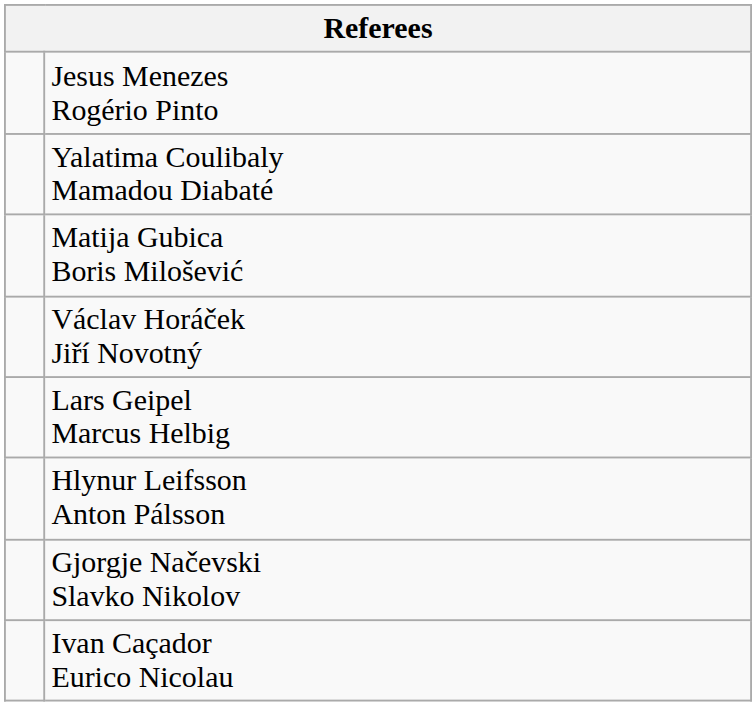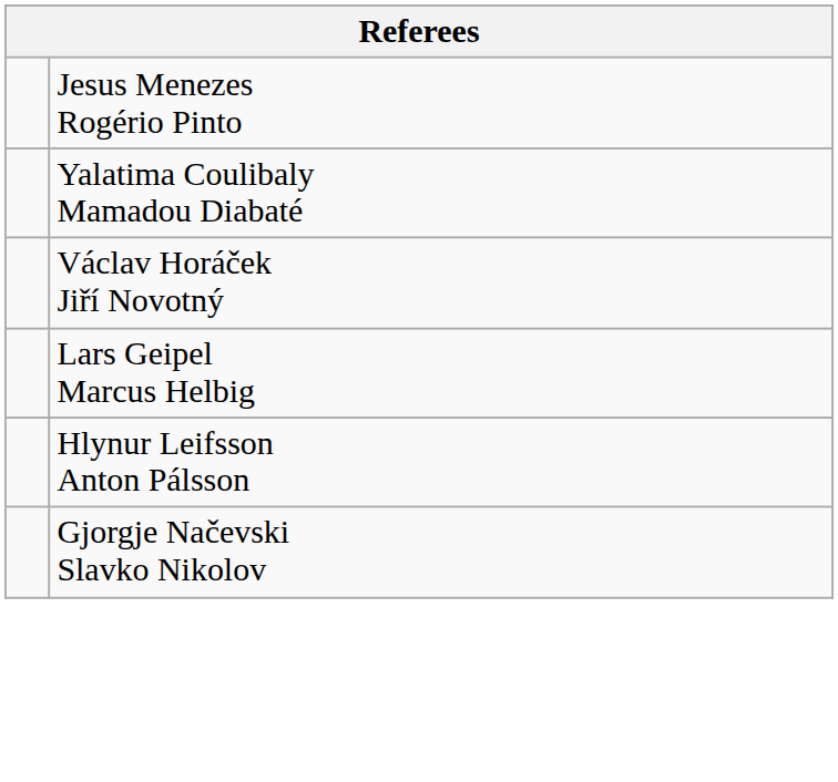 <table class="wikitable" style="width:400px;">
 <tr>
 <th colspan=2>Referees</th>
 </tr>
 <tr>
 <td align=left></td>
 <td>Jesus Menezes<br>Rogério Pinto</td>
 </tr>
 <tr>
 <td align=left></td>
 <td>Yalatima Coulibaly<br>Mamadou Diabaté</td>
-</tr>
-<tr>
-<td align=left></td>
-<td>Matija Gubica<br>Boris Milošević</td>
 </tr>
 <tr>
 <td align=left></td>
 <td>Václav Horáček<br>Jiří Novotný</td>
 </tr>
 <tr>
 <td align=left></td>
 <td>Lars Geipel<br>Marcus Helbig</td>
 </tr>
 <tr>
 <td align=left></td>
 <td>Hlynur Leifsson<br>Anton Pálsson</td>
 </tr>
 <tr>
 <td align=left></td>
 <td>Gjorgje Načevski<br>Slavko Nikolov</td>
 </tr>
-<tr>
-<td align=left></td>
-<td>Ivan Caçador<br>Eurico Nicolau</td>
-</tr>
 </table>
